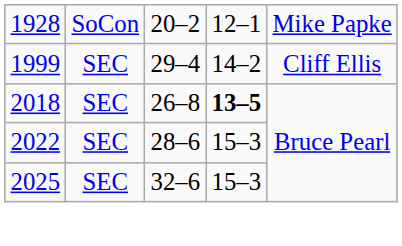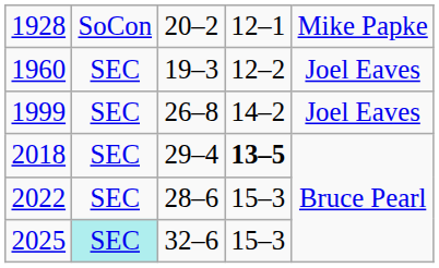 <table class="wikitable">
 <tr align="center">
 <td><a href='#'>1928</a></td>
 <td><a href='#'>SoCon</a></td>
 <td>20–2</td>
 <td>12–1</td>
 <td><a href='#'>Mike Papke</a></td>
 </tr>
 <tr align="center">
+<td><a href='#'>1960</a></td>
+<td><a href='#'>SEC</a></td>
+<td>19–3</td>
+<td>12–2</td>
+<td><a href='#'>Joel Eaves</a></td>
+</tr>
+<tr align="center">
 <td><a href='#'>1999</a></td>
 <td><a href='#'>SEC</a></td>
-<td>29–4</td>
+<td>26–8</td>
 <td>14–2</td>
-<td><a href='#'>Cliff Ellis</a></td>
+<td><a href='#'>Joel Eaves</a></td>
 </tr>
 <tr align="center">
 <td><a href='#'>2018</a></td>
 <td><a href='#'>SEC</a></td>
-<td>26–8</td>
+<td>29–4</td>
 <td><strong>13–5</strong></td>
 <td rowspan=3><a href='#'>Bruce Pearl</a></td>
 </tr>
 <tr align="center">
 <td><a href='#'>2022</a></td>
 <td><a href='#'>SEC</a></td>
 <td>28–6</td>
 <td>15–3</td>
 </tr>
 <tr align="center">
 <td><a href='#'>2025</a></td>
-<td><a href='#'>SEC</a></td>
+<td style="background: paleturquoise;"><a href='#'>SEC</a></td>
 <td>32–6</td>
 <td>15–3</td>
 </tr>
 </table>
